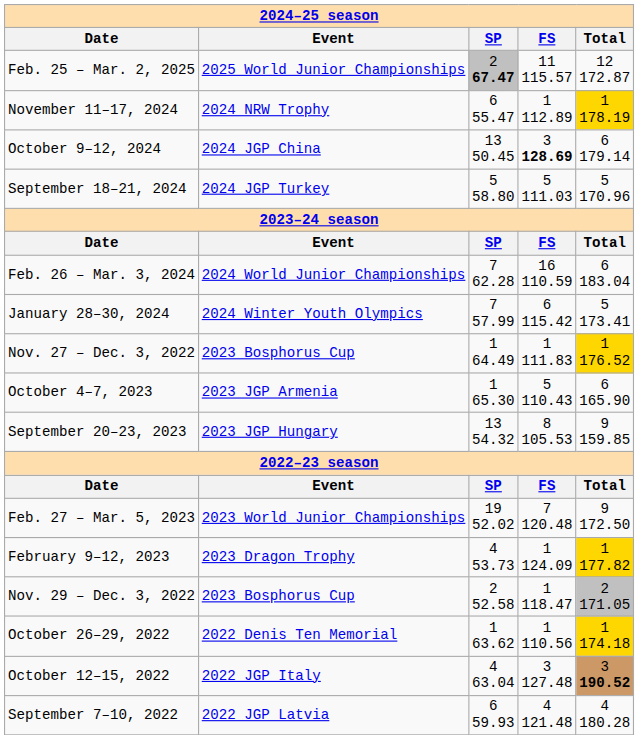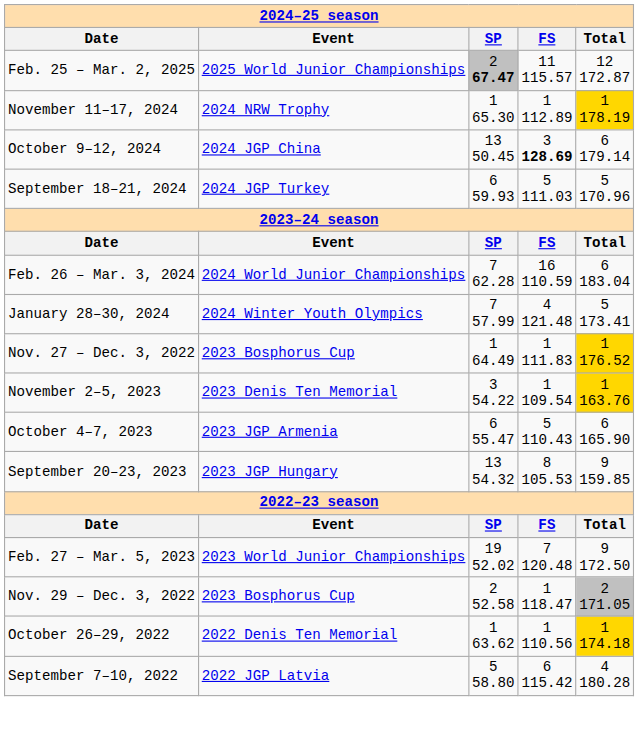 <table class="wikitable">
 <tr>
 <th colspan="5" style="background: #ffdead; text-align:center;"><strong><a href='#'>2024–25 season</a></strong></th>
 </tr>
 <tr>
 <th>Date</th>
 <th>Event</th>
 <th><a href='#'>SP</a></th>
 <th><a href='#'>FS</a></th>
 <th>Total</th>
 </tr>
 <tr>
 <td>Feb. 25 – Mar. 2, 2025</td>
 <td><a href='#'>2025 World Junior Championships</a></td>
 <td align=center bgcolor=silver>2 <br> <strong>67.47</strong></td>
 <td align=center>11 <br> 115.57</td>
 <td align=center>12 <br> 172.87</td>
 </tr>
 <tr>
 <td>November 11–17, 2024</td>
 <td><a href='#'>2024 NRW Trophy</a></td>
-<td align=center>6 <br> 55.47</td>
+<td align=center>1 <br> 65.30</td>
 <td align=center>1 <br> 112.89</td>
 <td align=center bgcolor=gold>1 <br> 178.19</td>
 </tr>
 <tr>
 <td>October 9–12, 2024</td>
 <td><a href='#'>2024 JGP China</a></td>
 <td align=center>13 <br> 50.45</td>
 <td align=center>3 <br> <strong>128.69</strong></td>
 <td align=center>6 <br> 179.14</td>
 </tr>
 <tr>
 <td>September 18–21, 2024</td>
 <td><a href='#'>2024 JGP Turkey</a></td>
-<td align=center>5 <br> 58.80</td>
+<td align=center>6 <br> 59.93</td>
 <td align=center>5 <br> 111.03</td>
 <td align=center>5 <br> 170.96</td>
 </tr>
 <tr>
 <th colspan="5" style="background: #ffdead; text-align:center;"><strong><a href='#'>2023–24 season</a></strong></th>
 </tr>
 <tr>
 <th>Date</th>
 <th>Event</th>
 <th><a href='#'>SP</a></th>
 <th><a href='#'>FS</a></th>
 <th>Total</th>
 </tr>
 <tr>
 <td>Feb. 26 – Mar. 3, 2024</td>
 <td><a href='#'>2024 World Junior Championships</a></td>
 <td align=center>7 <br> 62.28</td>
 <td align=center>16 <br> 110.59</td>
 <td align=center>6 <br> 183.04</td>
 </tr>
 <tr>
 <td>January 28–30, 2024</td>
 <td><a href='#'>2024 Winter Youth Olympics</a></td>
 <td align=center>7 <br> 57.99</td>
-<td align=center>6 <br> 115.42</td>
+<td align=center>4 <br> 121.48</td>
 <td align=center>5 <br> 173.41</td>
 </tr>
 <tr>
 <td>Nov. 27 – Dec. 3, 2022</td>
 <td><a href='#'>2023 Bosphorus Cup</a></td>
 <td align=center>1 <br> 64.49</td>
 <td align=center>1 <br> 111.83</td>
 <td align=center bgcolor=gold>1 <br> 176.52</td>
 </tr>
 <tr>
+<td>November 2–5, 2023</td>
+<td><a href='#'>2023 Denis Ten Memorial</a></td>
+<td align=center>3 <br> 54.22</td>
+<td align=center>1 <br> 109.54</td>
+<td align=center  bgcolor=gold>1 <br> 163.76</td>
+</tr>
+<tr>
 <td>October 4–7, 2023</td>
 <td><a href='#'>2023 JGP Armenia</a></td>
-<td align=center>1 <br> 65.30</td>
+<td align=center>6 <br> 55.47</td>
 <td align=center>5 <br> 110.43</td>
 <td align=center>6 <br> 165.90</td>
 </tr>
 <tr>
 <td>September 20–23, 2023</td>
 <td><a href='#'>2023 JGP Hungary</a></td>
 <td align=center>13 <br> 54.32</td>
 <td align=center>8 <br> 105.53</td>
 <td align=center>9 <br> 159.85</td>
 </tr>
 <tr>
 <th colspan="5" style="background: #ffdead; text-align:center;"><strong><a href='#'>2022–23 season</a></strong></th>
 </tr>
 <tr>
 <th>Date</th>
 <th>Event</th>
 <th><a href='#'>SP</a></th>
 <th><a href='#'>FS</a></th>
 <th>Total</th>
 </tr>
 <tr>
 <td>Feb. 27 – Mar. 5, 2023</td>
 <td><a href='#'>2023 World Junior Championships</a></td>
 <td align=center>19 <br> 52.02</td>
 <td align=center>7 <br> 120.48</td>
 <td align=center>9 <br> 172.50</td>
 </tr>
 <tr>
-<td>February 9–12, 2023</td>
-<td><a href='#'>2023 Dragon Trophy</a></td>
-<td align=center>4 <br> 53.73</td>
-<td align=center>1 <br> 124.09</td>
-<td align=center bgcolor=gold>1 <br> 177.82</td>
-</tr>
-<tr>
 <td>Nov. 29 – Dec. 3, 2022</td>
 <td><a href='#'>2023 Bosphorus Cup</a></td>
 <td align=center>2 <br> 52.58</td>
 <td align=center>1 <br> 118.47</td>
 <td align=center bgcolor=silver>2 <br> 171.05</td>
 </tr>
 <tr>
 <td>October 26–29, 2022</td>
 <td><a href='#'>2022 Denis Ten Memorial</a></td>
 <td align=center>1 <br> 63.62</td>
 <td align=center>1 <br> 110.56</td>
 <td align=center bgcolor=gold>1 <br> 174.18</td>
 </tr>
 <tr>
-<td>October 12–15, 2022</td>
-<td><a href='#'>2022 JGP Italy</a></td>
-<td align=center>4 <br> 63.04</td>
-<td align=center>3 <br> 127.48</td>
-<td align=center bgcolor=cc9966>3 <br> <strong>190.52</strong></td>
-</tr>
-<tr>
 <td>September 7–10, 2022</td>
 <td><a href='#'>2022 JGP Latvia</a></td>
-<td align=center>6 <br> 59.93</td>
-<td align=center>4 <br> 121.48</td>
+<td align=center>5 <br> 58.80</td>
+<td align=center>6 <br> 115.42</td>
 <td align=center>4 <br> 180.28</td>
 </tr>
 </table>
